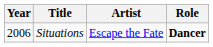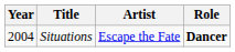 <table class="wikitable">
 <tr>
 <th>Year</th>
 <th>Title</th>
 <th>Artist</th>
 <th>Role</th>
 </tr>
 <tr>
-<td>2006</td>
+<td>2004</td>
 <td><em>Situations</em></td>
 <td><a href='#'>Escape the Fate</a></td>
 <td><strong>Dancer</strong></td>
 </tr>
 </table>
